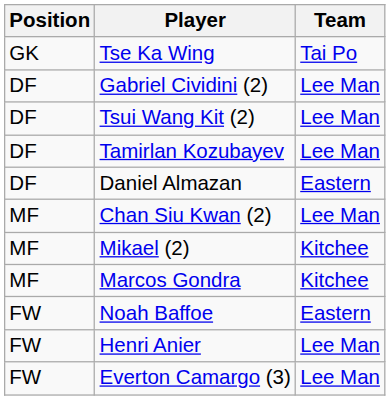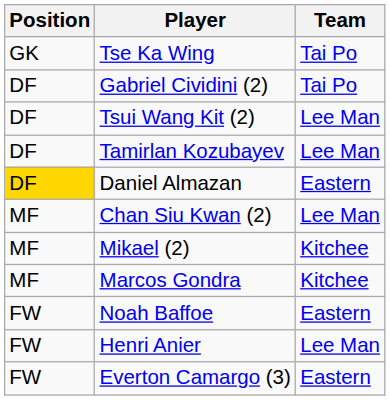 <table class="wikitable">
 <tr>
 <th>Position</th>
 <th>Player</th>
 <th>Team</th>
 </tr>
 <tr>
 <td>GK</td>
 <td> <a href='#'>Tse Ka Wing</a></td>
 <td><a href='#'>Tai Po</a></td>
 </tr>
 <tr>
 <td>DF</td>
 <td> <a href='#'>Gabriel Cividini</a> (2)</td>
-<td><a href='#'>Lee Man</a></td>
+<td><a href='#'>Tai Po</a></td>
 </tr>
 <tr>
 <td>DF</td>
 <td> <a href='#'>Tsui Wang Kit</a> (2)</td>
 <td><a href='#'>Lee Man</a></td>
 </tr>
 <tr>
 <td>DF</td>
 <td> <a href='#'>Tamirlan Kozubayev</a></td>
 <td><a href='#'>Lee Man</a></td>
 </tr>
 <tr>
-<td>DF</td>
+<td style="background: gold;">DF</td>
 <td> Daniel Almazan</td>
 <td><a href='#'>Eastern</a></td>
 </tr>
 <tr>
 <td>MF</td>
 <td> <a href='#'>Chan Siu Kwan</a> (2)</td>
 <td><a href='#'>Lee Man</a></td>
 </tr>
 <tr>
 <td>MF</td>
 <td> <a href='#'>Mikael</a> (2)</td>
 <td><a href='#'>Kitchee</a></td>
 </tr>
 <tr>
 <td>MF</td>
 <td> <a href='#'>Marcos Gondra</a></td>
 <td><a href='#'>Kitchee</a></td>
 </tr>
 <tr>
 <td>FW</td>
 <td> <a href='#'>Noah Baffoe</a></td>
 <td><a href='#'>Eastern</a></td>
 </tr>
 <tr>
 <td>FW</td>
 <td> <a href='#'>Henri Anier</a></td>
 <td><a href='#'>Lee Man</a></td>
 </tr>
 <tr>
 <td>FW</td>
 <td> <a href='#'>Everton Camargo</a> (3)</td>
-<td><a href='#'>Lee Man</a></td>
+<td><a href='#'>Eastern</a></td>
 </tr>
 </table>
